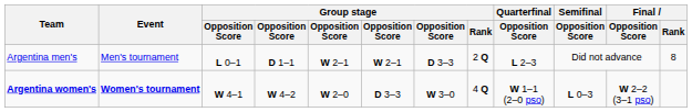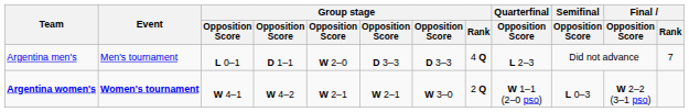 <table class=wikitable style=font-size:90%;text-align:center>
 <tr>
 <th rowspan=2>Team</th>
 <th rowspan=2>Event</th>
 <th colspan=6>Group stage</th>
 <th>Quarterfinal</th>
 <th>Semifinal</th>
 <th colspan=2>Final / </th>
 </tr>
 <tr style=font-size:95%>
 <th>Opposition<br>Score</th>
 <th>Opposition<br>Score</th>
 <th>Opposition<br>Score</th>
 <th>Opposition<br>Score</th>
 <th>Opposition<br>Score</th>
 <th>Rank</th>
 <th>Opposition<br>Score</th>
 <th>Opposition<br>Score</th>
 <th>Opposition<br>Score</th>
 <th>Rank</th>
 </tr>
 <tr>
 <td align=left><a href='#'>Argentina men's</a></td>
 <td align=left><a href='#'>Men's tournament</a></td>
 <td><br><strong>L</strong> 0–1</td>
 <td><br><strong>D</strong> 1–1</td>
-<td><br><strong>W</strong> 2–1</td>
-<td><br><strong>W</strong> 2–1</td>
+<td><br><strong>W</strong> 2–0</td>
 <td><br><strong>D</strong> 3–3</td>
-<td>2 <strong>Q</strong></td>
+<td><br><strong>D</strong> 3–3</td>
+<td>4 <strong>Q</strong></td>
 <td><br><strong>L</strong> 2–3</td>
 <td colspan=2>Did not advance</td>
-<td>8</td>
+<td>7</td>
 </tr>
 <tr>
 <td align=left><strong><a href='#'>Argentina women's</a></strong></td>
 <td align=left><strong><a href='#'>Women's tournament</a></strong></td>
 <td><br><strong>W</strong> 4–1</td>
 <td><br><strong>W</strong> 4–2</td>
-<td><br><strong>W</strong> 2–0</td>
-<td><br><strong>D</strong> 3–3</td>
+<td><br><strong>W</strong> 2–1</td>
+<td><br><strong>W</strong> 2–1</td>
 <td><br><strong>W</strong> 3–0</td>
-<td>4 <strong>Q</strong></td>
+<td>2 <strong>Q</strong></td>
 <td><br><strong>W</strong> 1–1<br>(2–0 <a href='#'>pso</a>)</td>
 <td><br><strong>L</strong> 0–3</td>
 <td><br><strong>W</strong> 2–2<br>(3–1 <a href='#'>pso</a>)</td>
 <td></td>
 </tr>
 </table>
